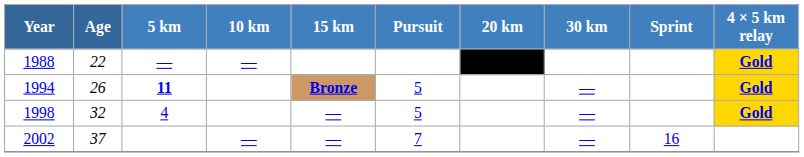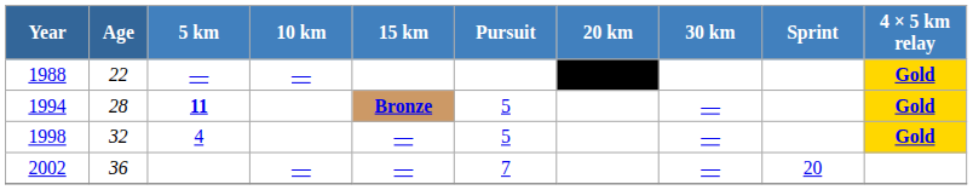 <table class="wikitable" style="font-size:95%; text-align:center; border:grey solid 1px; border-collapse:collapse; background:#ffffff;">
 <tr>
 <th style="background-color:#369; color:white; width:60px;"> Year </th>
 <th style="background-color:#369; color:white; width:40px;"> Age </th>
 <th style="background-color:#4180be; color:white; width:75px;"> 5 km </th>
 <th style="background-color:#4180be; color:white; width:75px;"> 10 km </th>
 <th style="background-color:#4180be; color:white; width:75px;"> 15 km </th>
 <th style="background-color:#4180be; color:white; width:75px;"> Pursuit </th>
 <th style="background-color:#4180be; color:white; width:75px;"> 20 km </th>
 <th style="background-color:#4180be; color:white; width:75px;"> 30 km </th>
 <th style="background-color:#4180be; color:white; width:75px;"> Sprint </th>
 <th style="background-color:#4180be; color:white; width:75px;"> 4 × 5 km <br> relay </th>
 </tr>
 <tr>
 <td><a href='#'>1988</a></td>
 <td><em>22</em></td>
 <td><a href='#'>—</a></td>
 <td><a href='#'>—</a></td>
 <td></td>
 <td></td>
 <td style="background:#000; color:#fff;"><a href='#'><span></span></a></td>
 <td></td>
 <td></td>
 <td style="background:gold;"><a href='#'><strong>Gold</strong></a></td>
 </tr>
 <tr>
 <td><a href='#'>1994</a></td>
-<td><em>26</em></td>
+<td><em>28</em></td>
 <td><strong><a href='#'>11</a></strong></td>
 <td></td>
 <td bgcolor="cc9966"><a href='#'><strong>Bronze</strong></a></td>
 <td><a href='#'>5</a></td>
 <td></td>
 <td><a href='#'>—</a></td>
 <td></td>
 <td style="background:gold;"><a href='#'><strong>Gold</strong></a></td>
 </tr>
 <tr>
 <td><a href='#'>1998</a></td>
 <td><em>32</em></td>
 <td><a href='#'>4</a></td>
 <td></td>
 <td><a href='#'>—</a></td>
 <td><a href='#'>5</a></td>
 <td></td>
 <td><a href='#'>—</a></td>
 <td></td>
 <td style="background:gold;"><a href='#'><strong>Gold</strong></a></td>
 </tr>
 <tr>
 <td><a href='#'>2002</a></td>
-<td><em>37</em></td>
+<td><em>36</em></td>
 <td></td>
 <td><a href='#'>—</a></td>
 <td><a href='#'>—</a></td>
 <td><a href='#'>7</a></td>
 <td></td>
 <td><a href='#'>—</a></td>
-<td><a href='#'>16</a></td>
+<td><a href='#'>20</a></td>
 <td><a href='#'></a></td>
 </tr>
 <tr>
 </tr>
 </table>
